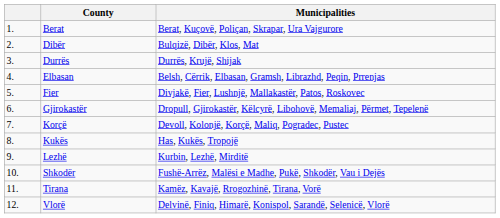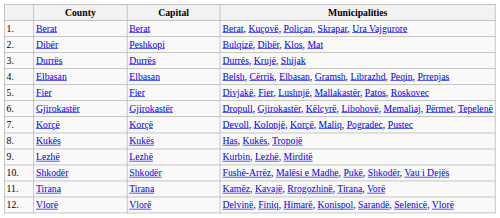 <table class="wikitable" style="font-size:95%;">
 <tr>
 <th width="6%"></th>
 <th width="19%">County</th>
+<th width="19%">Capital</th>
 <th width="56%">Municipalities</th>
 </tr>
 <tr>
 <td>1.</td>
+<td><a href='#'>Berat</a></td>
 <td><a href='#'>Berat</a></td>
 <td><a href='#'>Berat</a>, <a href='#'>Kuçovë</a>, <a href='#'>Poliçan</a>, <a href='#'>Skrapar</a>, <a href='#'>Ura Vajgurore</a></td>
 </tr>
 <tr>
 <td>2.</td>
 <td><a href='#'>Dibër</a></td>
+<td><a href='#'>Peshkopi</a></td>
 <td><a href='#'>Bulqizë</a>, <a href='#'>Dibër</a>, <a href='#'>Klos</a>, <a href='#'>Mat</a></td>
 </tr>
 <tr>
 <td>3.</td>
+<td><a href='#'>Durrës</a></td>
 <td><a href='#'>Durrës</a></td>
 <td><a href='#'>Durrës</a>, <a href='#'>Krujë</a>, <a href='#'>Shijak</a></td>
 </tr>
 <tr>
 <td>4.</td>
 <td><a href='#'>Elbasan</a></td>
+<td><a href='#'>Elbasan</a></td>
 <td><a href='#'>Belsh</a>, <a href='#'>Cërrik</a>, <a href='#'>Elbasan</a>, <a href='#'>Gramsh</a>, <a href='#'>Librazhd</a>, <a href='#'>Peqin</a>, <a href='#'>Prrenjas</a></td>
 </tr>
 <tr>
 <td>5.</td>
+<td><a href='#'>Fier</a></td>
 <td><a href='#'>Fier</a></td>
 <td><a href='#'>Divjakë</a>, <a href='#'>Fier</a>, <a href='#'>Lushnjë</a>, <a href='#'>Mallakastër</a>, <a href='#'>Patos</a>, <a href='#'>Roskovec</a></td>
 </tr>
 <tr>
 <td>6.</td>
 <td><a href='#'>Gjirokastër</a></td>
+<td><a href='#'>Gjirokastër</a></td>
 <td><a href='#'>Dropull</a>, <a href='#'>Gjirokastër</a>, <a href='#'>Këlcyrë</a>, <a href='#'>Libohovë</a>, <a href='#'>Memaliaj</a>, <a href='#'>Përmet</a>, <a href='#'>Tepelenë</a></td>
 </tr>
 <tr>
 <td>7.</td>
+<td><a href='#'>Korçë</a></td>
 <td><a href='#'>Korçë</a></td>
 <td><a href='#'>Devoll</a>, <a href='#'>Kolonjë</a>, <a href='#'>Korçë</a>, <a href='#'>Maliq</a>, <a href='#'>Pogradec</a>, <a href='#'>Pustec</a></td>
 </tr>
 <tr>
 <td>8.</td>
 <td><a href='#'>Kukës</a></td>
+<td><a href='#'>Kukës</a></td>
 <td><a href='#'>Has</a>, <a href='#'>Kukës</a>, <a href='#'>Tropojë</a></td>
 </tr>
 <tr>
 <td>9.</td>
+<td><a href='#'>Lezhë</a></td>
 <td><a href='#'>Lezhë</a></td>
 <td><a href='#'>Kurbin</a>, <a href='#'>Lezhë</a>, <a href='#'>Mirditë</a></td>
 </tr>
 <tr>
 <td>10.</td>
 <td><a href='#'>Shkodër</a></td>
+<td><a href='#'>Shkodër</a></td>
 <td><a href='#'>Fushë-Arrëz</a>, <a href='#'>Malësi e Madhe</a>, <a href='#'>Pukë</a>, <a href='#'>Shkodër</a>, <a href='#'>Vau i Dejës</a></td>
 </tr>
 <tr>
 <td>11.</td>
+<td><a href='#'>Tirana</a></td>
 <td><a href='#'>Tirana</a></td>
 <td><a href='#'>Kamëz</a>, <a href='#'>Kavajë</a>, <a href='#'>Rrogozhinë</a>, <a href='#'>Tirana</a>, <a href='#'>Vorë</a></td>
 </tr>
 <tr>
 <td>12.</td>
 <td><a href='#'>Vlorë</a></td>
+<td><a href='#'>Vlorë</a></td>
 <td><a href='#'>Delvinë</a>, <a href='#'>Finiq</a>, <a href='#'>Himarë</a>, <a href='#'>Konispol</a>, <a href='#'>Sarandë</a>, <a href='#'>Selenicë</a>, <a href='#'>Vlorë</a></td>
 </tr>
 </table>
